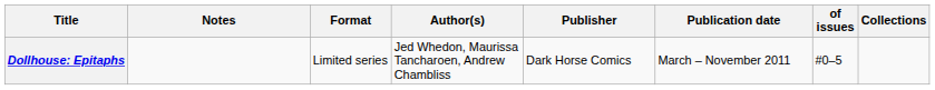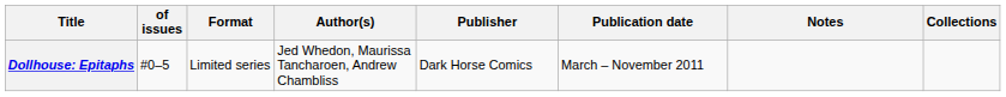 <table class="wikitable">
 <tr>
 <th>Title</th>
-<th style="width:175pt">Notes</th>
+<th style="width:40pt"> of issues</th>
 <th style="width:75pt">Format</th>
 <th style="width:125pt">Author(s)</th>
 <th style="width:125pt">Publisher</th>
 <th style="width:150pt">Publication date</th>
-<th style="width:40pt"> of issues</th>
+<th style="width:175pt">Notes</th>
 <th>Collections</th>
 </tr>
 <tr>
 <th><em><a href='#'>Dollhouse: Epitaphs</a></em></th>
-<td></td>
+<td>#0–5</td>
 <td>Limited series</td>
 <td>Jed Whedon, Maurissa Tancharoen, Andrew Chambliss</td>
 <td>Dark Horse Comics</td>
 <td>March – November 2011</td>
-<td>#0–5</td>
+<td></td>
 <td></td>
 </tr>
 </table>
